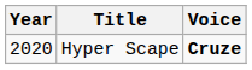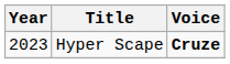 <table class="wikitable">
 <tr>
 <th>Year</th>
 <th>Title</th>
 <th>Voice</th>
 </tr>
 <tr>
-<td>2020</td>
+<td>2023</td>
 <td>Hyper Scape</td>
 <td><strong>Cruze</strong></td>
 </tr>
 <tr>
 </tr>
 </table>
